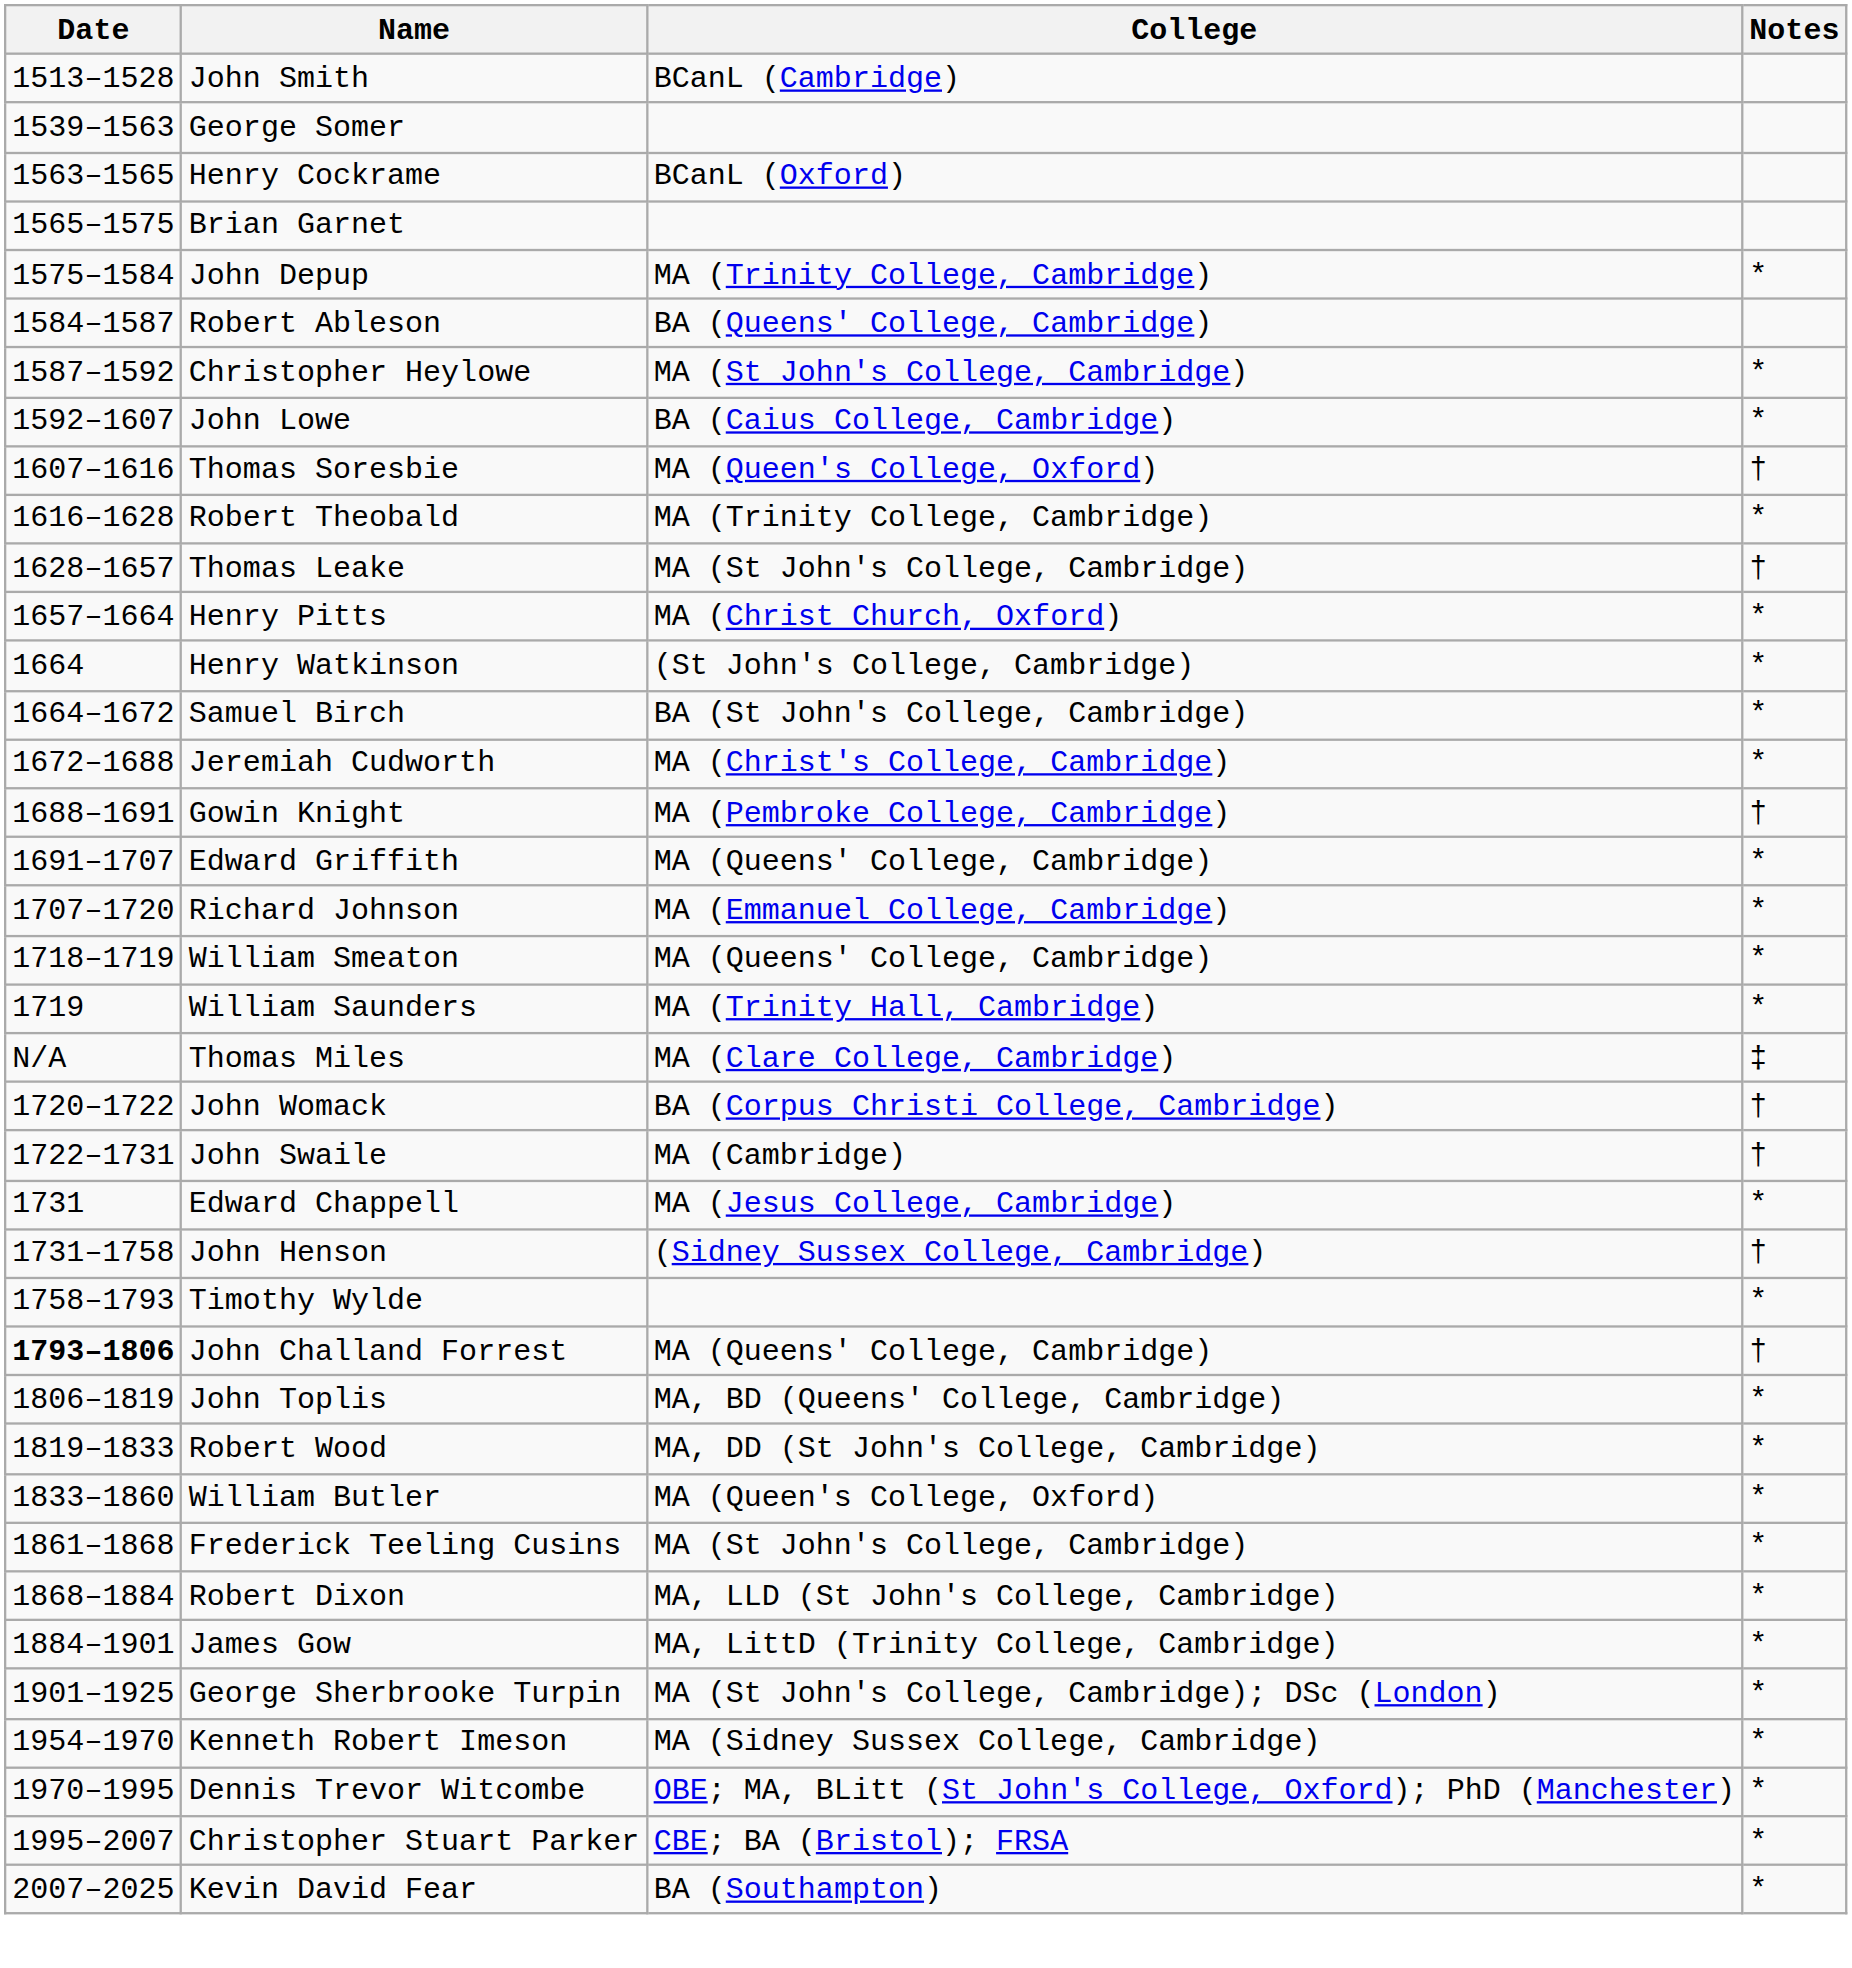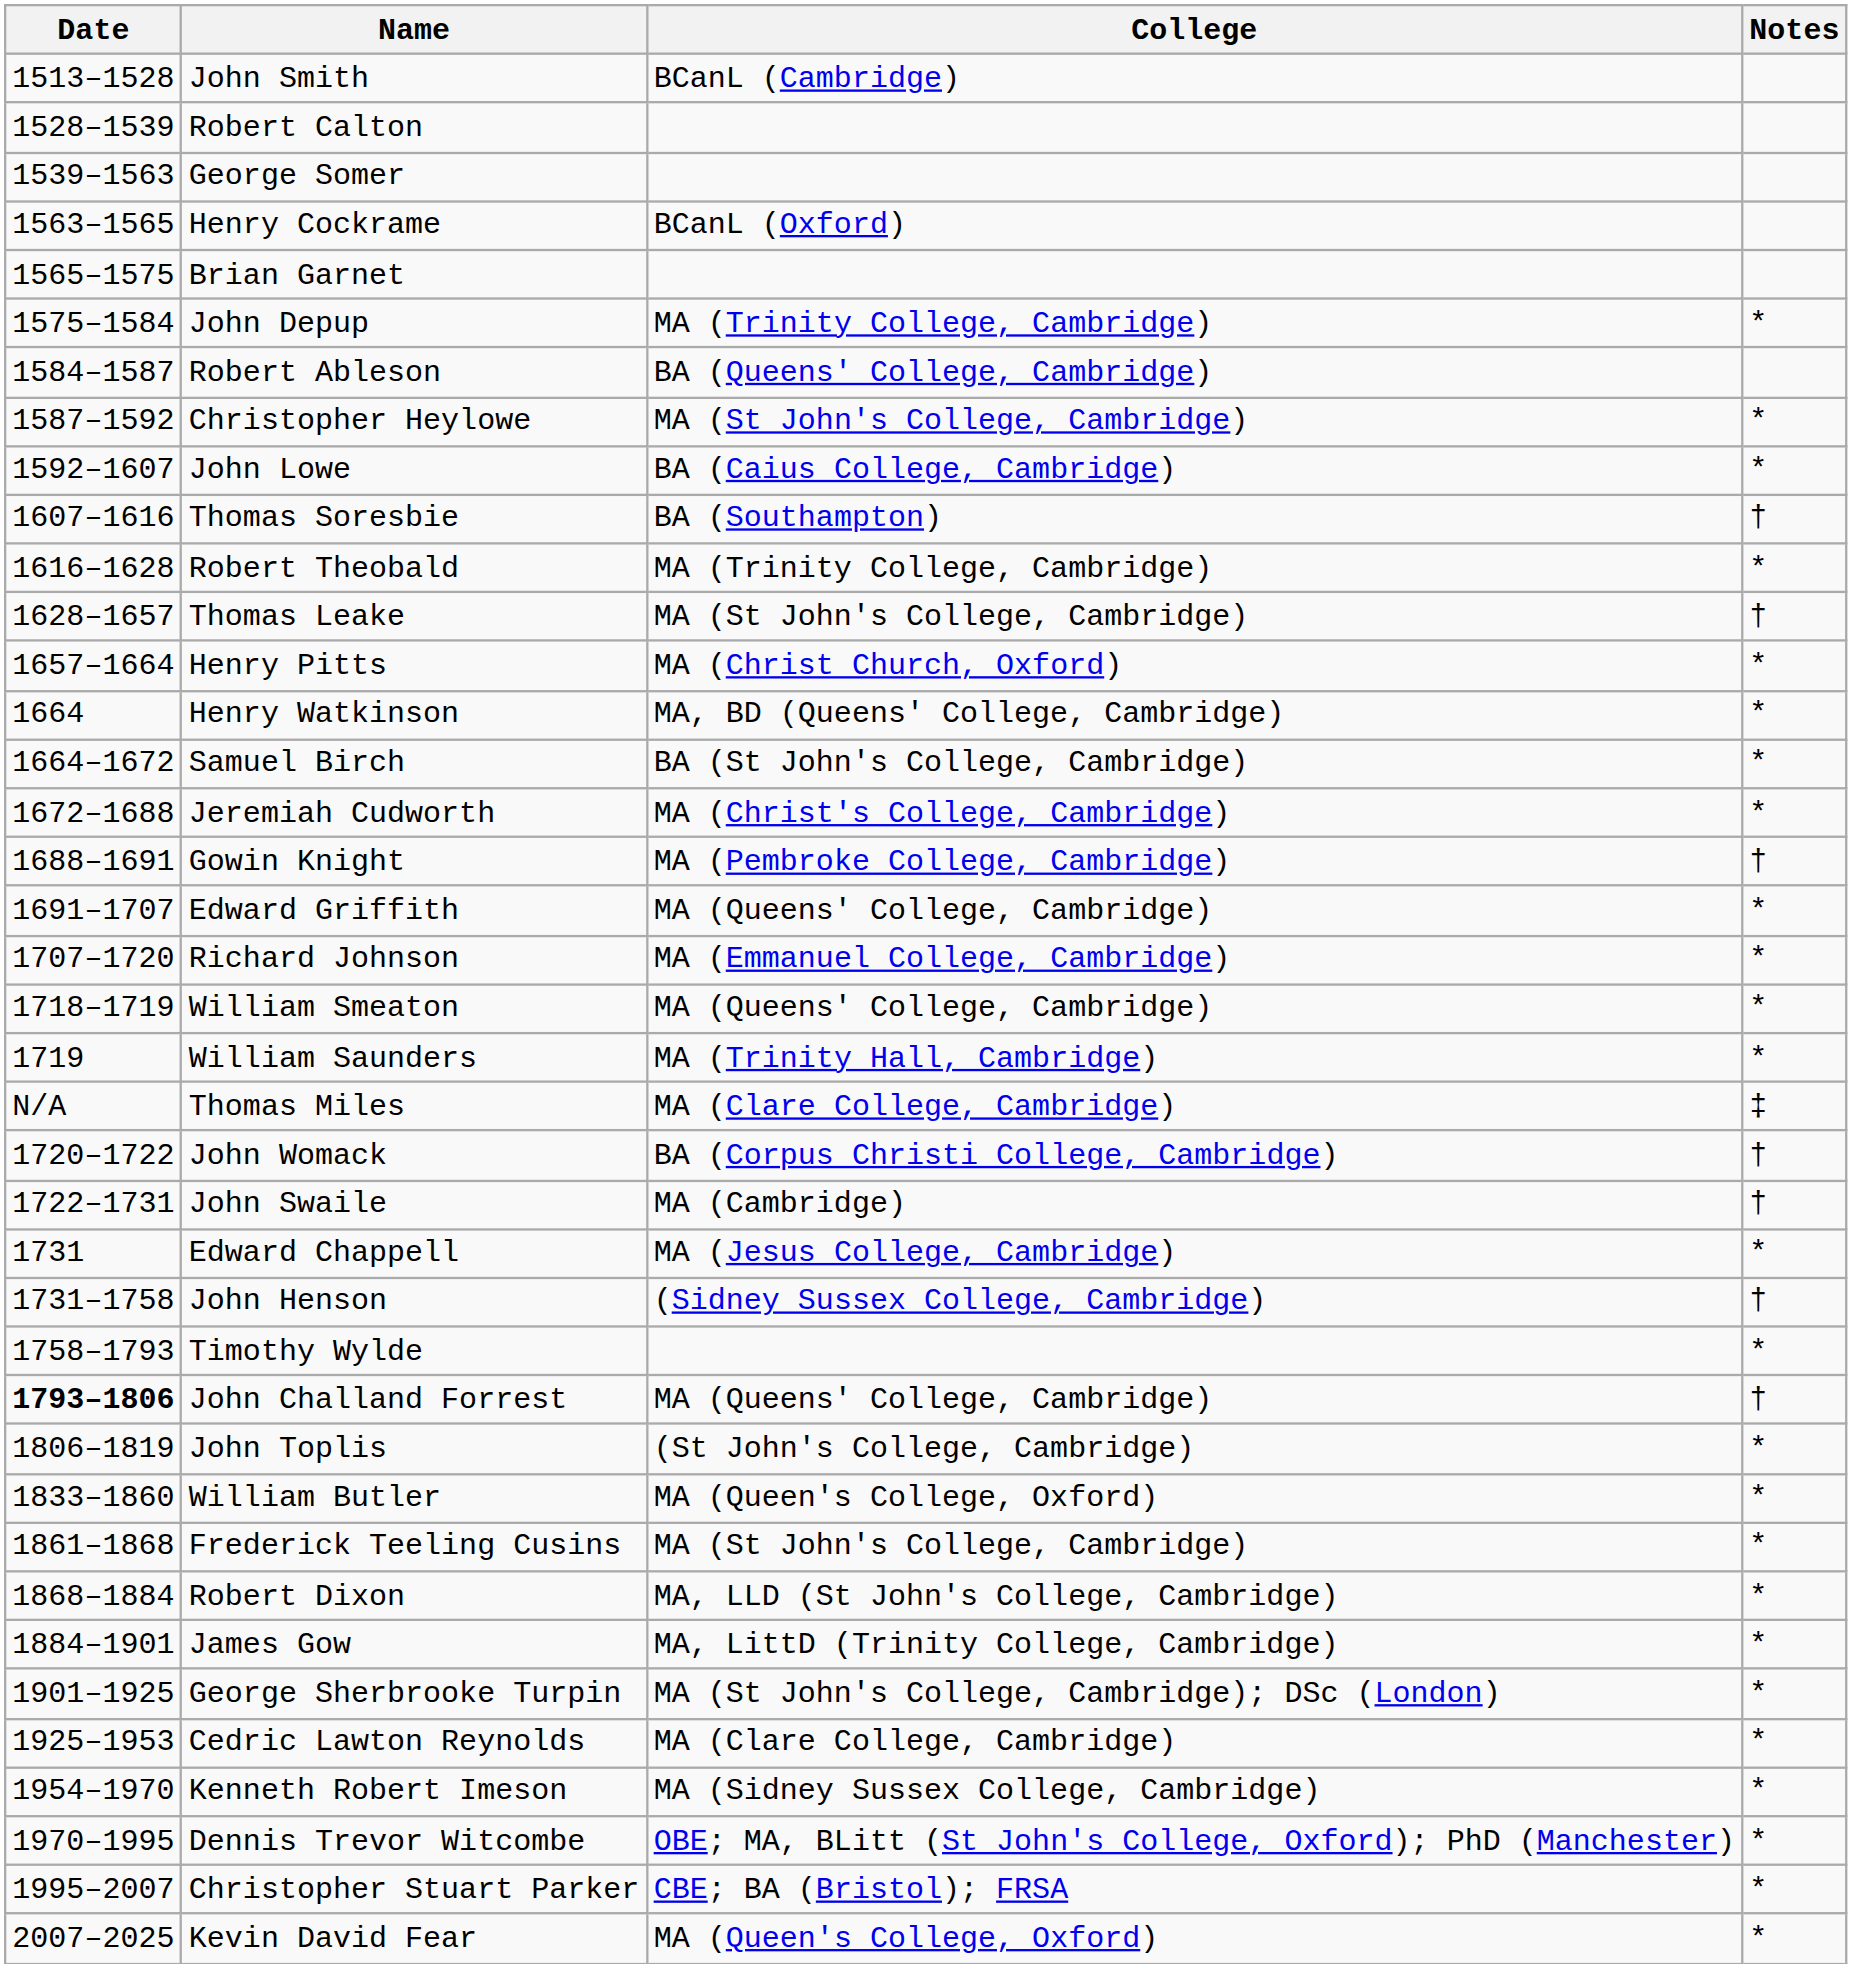 <table class="wikitable sortable collapsible collapsed">
 <tr>
 <th scope="col">Date</th>
 <th scope="col">Name</th>
 <th scope="col">College</th>
 <th scope="col" class="unsortable">Notes</th>
 </tr>
 <tr>
 <td>1513–1528</td>
 <td>John Smith</td>
 <td>BCanL (<a href='#'>Cambridge</a>)</td>
+<td></td>
+</tr>
+<tr>
+<td>1528–1539</td>
+<td>Robert Calton</td>
+<td></td>
 <td></td>
 </tr>
 <tr>
 <td>1539–1563</td>
 <td>George Somer</td>
 <td></td>
 <td></td>
 </tr>
 <tr>
 <td>1563–1565</td>
 <td>Henry Cockrame</td>
 <td>BCanL (<a href='#'>Oxford</a>)</td>
 <td></td>
 </tr>
 <tr>
 <td>1565–1575</td>
 <td>Brian Garnet</td>
 <td></td>
 <td></td>
 </tr>
 <tr>
 <td>1575–1584</td>
 <td>John Depup</td>
 <td>MA (<a href='#'>Trinity College, Cambridge</a>)</td>
 <td>*</td>
 </tr>
 <tr>
 <td>1584–1587</td>
 <td>Robert Ableson</td>
 <td>BA (<a href='#'>Queens' College, Cambridge</a>)</td>
 <td></td>
 </tr>
 <tr>
 <td>1587–1592</td>
 <td>Christopher Heylowe</td>
 <td>MA (<a href='#'>St John's College, Cambridge</a>)</td>
 <td>*</td>
 </tr>
 <tr>
 <td>1592–1607</td>
 <td>John Lowe</td>
 <td>BA (<a href='#'>Caius College, Cambridge</a>)</td>
 <td>*</td>
 </tr>
 <tr>
 <td>1607–1616</td>
 <td>Thomas Soresbie</td>
-<td>MA (<a href='#'>Queen's College, Oxford</a>)</td>
+<td>BA (<a href='#'>Southampton</a>)</td>
 <td>†</td>
 </tr>
 <tr>
 <td>1616–1628</td>
 <td>Robert Theobald</td>
 <td>MA (Trinity College, Cambridge)</td>
 <td>*</td>
 </tr>
 <tr>
 <td>1628–1657</td>
 <td>Thomas Leake</td>
 <td>MA (St John's College, Cambridge)</td>
 <td>†</td>
 </tr>
 <tr>
 <td>1657–1664</td>
 <td>Henry Pitts</td>
 <td>MA (<a href='#'>Christ Church, Oxford</a>)</td>
 <td>*</td>
 </tr>
 <tr>
 <td>1664</td>
 <td>Henry Watkinson</td>
-<td>(St John's College, Cambridge)</td>
+<td>MA, BD (Queens' College, Cambridge)</td>
 <td>*</td>
 </tr>
 <tr>
 <td>1664–1672</td>
 <td>Samuel Birch</td>
 <td>BA (St John's College, Cambridge)</td>
 <td>*</td>
 </tr>
 <tr>
 <td>1672–1688</td>
 <td>Jeremiah Cudworth</td>
 <td>MA (<a href='#'>Christ's College, Cambridge</a>)</td>
 <td>*</td>
 </tr>
 <tr>
 <td>1688–1691</td>
 <td>Gowin Knight</td>
 <td>MA (<a href='#'>Pembroke College, Cambridge</a>)</td>
 <td>†</td>
 </tr>
 <tr>
 <td>1691–1707</td>
 <td>Edward Griffith</td>
 <td>MA (Queens' College, Cambridge)</td>
 <td>*</td>
 </tr>
 <tr>
 <td>1707–1720</td>
 <td>Richard Johnson</td>
 <td>MA (<a href='#'>Emmanuel College, Cambridge</a>)</td>
 <td>*</td>
 </tr>
 <tr>
 <td>1718–1719</td>
 <td>William Smeaton</td>
 <td>MA (Queens' College, Cambridge)</td>
 <td>*</td>
 </tr>
 <tr>
 <td>1719</td>
 <td>William Saunders</td>
 <td>MA (<a href='#'>Trinity Hall, Cambridge</a>)</td>
 <td>*</td>
 </tr>
 <tr>
 <td>N/A</td>
 <td>Thomas Miles</td>
 <td>MA (<a href='#'>Clare College, Cambridge</a>)</td>
 <td>‡</td>
 </tr>
 <tr>
 <td>1720–1722</td>
 <td>John Womack</td>
 <td>BA (<a href='#'>Corpus Christi College, Cambridge</a>)</td>
 <td>†</td>
 </tr>
 <tr>
 <td>1722–1731</td>
 <td>John Swaile</td>
 <td>MA (Cambridge)</td>
 <td>†</td>
 </tr>
 <tr>
 <td>1731</td>
 <td>Edward Chappell</td>
 <td>MA (<a href='#'>Jesus College, Cambridge</a>)</td>
 <td>*</td>
 </tr>
 <tr>
 <td>1731–1758</td>
 <td>John Henson</td>
 <td>(<a href='#'>Sidney Sussex College, Cambridge</a>)</td>
 <td>†</td>
 </tr>
 <tr>
 <td>1758–1793</td>
 <td>Timothy Wylde</td>
 <td></td>
 <td>*</td>
 </tr>
 <tr>
 <td><strong>1793–1806</strong></td>
 <td>John Challand Forrest</td>
 <td>MA (Queens' College, Cambridge)</td>
 <td>†</td>
 </tr>
 <tr>
 <td>1806–1819</td>
 <td>John Toplis</td>
-<td>MA, BD (Queens' College, Cambridge)</td>
-<td>*</td>
-</tr>
-<tr>
-<td>1819–1833</td>
-<td>Robert Wood</td>
-<td>MA, DD (St John's College, Cambridge)</td>
+<td>(St John's College, Cambridge)</td>
 <td>*</td>
 </tr>
 <tr>
 <td>1833–1860</td>
 <td>William Butler</td>
 <td>MA (Queen's College, Oxford)</td>
 <td>*</td>
 </tr>
 <tr>
 <td>1861–1868</td>
 <td>Frederick Teeling Cusins</td>
 <td>MA (St John's College, Cambridge)</td>
 <td>*</td>
 </tr>
 <tr>
 <td>1868–1884</td>
 <td>Robert Dixon</td>
 <td>MA, LLD (St John's College, Cambridge)</td>
 <td>*</td>
 </tr>
 <tr>
 <td>1884–1901</td>
 <td>James Gow</td>
 <td>MA, LittD (Trinity College, Cambridge)</td>
 <td>*</td>
 </tr>
 <tr>
 <td>1901–1925</td>
 <td>George Sherbrooke Turpin</td>
 <td>MA (St John's College, Cambridge); DSc (<a href='#'>London</a>)</td>
 <td>*</td>
 </tr>
 <tr>
+<td>1925–1953</td>
+<td>Cedric Lawton Reynolds</td>
+<td>MA (Clare College, Cambridge)</td>
+<td>*</td>
+</tr>
+<tr>
 <td>1954–1970</td>
 <td>Kenneth Robert Imeson</td>
 <td>MA (Sidney Sussex College, Cambridge)</td>
 <td>*</td>
 </tr>
 <tr>
 <td>1970–1995</td>
 <td>Dennis Trevor Witcombe</td>
 <td><a href='#'>OBE</a>; MA, BLitt (<a href='#'>St John's College, Oxford</a>); PhD (<a href='#'>Manchester</a>)</td>
 <td>*</td>
 </tr>
 <tr>
 <td>1995–2007</td>
 <td>Christopher Stuart Parker</td>
 <td><a href='#'>CBE</a>; BA (<a href='#'>Bristol</a>); <a href='#'>FRSA</a></td>
 <td>*</td>
 </tr>
 <tr>
 <td>2007–2025</td>
 <td>Kevin David Fear</td>
-<td>BA (<a href='#'>Southampton</a>)</td>
+<td>MA (<a href='#'>Queen's College, Oxford</a>)</td>
 <td>*</td>
 </tr>
 </table>
